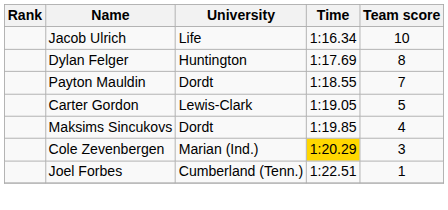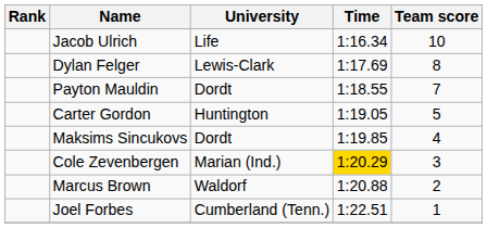 <table class="wikitable sortable" style="text-align:center">
 <tr>
 <th>Rank</th>
 <th>Name</th>
 <th>University</th>
 <th>Time</th>
 <th>Team score</th>
 </tr>
 <tr>
 <td></td>
 <td align=left>Jacob Ulrich</td>
 <td align="left">Life</td>
 <td>1:16.34</td>
 <td>10</td>
 </tr>
 <tr>
 <td></td>
 <td align=left>Dylan Felger</td>
-<td align="left">Huntington</td>
+<td align="left">Lewis-Clark</td>
 <td>1:17.69</td>
 <td>8</td>
 </tr>
 <tr>
 <td></td>
 <td align=left>Payton Mauldin</td>
 <td align="left">Dordt</td>
 <td>1:18.55</td>
 <td>7</td>
 </tr>
 <tr>
 <td></td>
 <td align=left>Carter Gordon</td>
-<td align="left">Lewis-Clark</td>
+<td align="left">Huntington</td>
 <td>1:19.05</td>
 <td>5</td>
 </tr>
 <tr>
 <td></td>
 <td align=left>Maksims Sincukovs</td>
 <td align="left">Dordt</td>
 <td>1:19.85</td>
 <td>4</td>
 </tr>
 <tr>
 <td></td>
 <td align=left>Cole Zevenbergen</td>
 <td align="left">Marian (Ind.)</td>
 <td style="background: gold;">1:20.29</td>
 <td>3</td>
 </tr>
 <tr>
 <td></td>
+<td align=left>Marcus Brown</td>
+<td align="left">Waldorf</td>
+<td>1:20.88</td>
+<td>2</td>
+</tr>
+<tr>
+<td></td>
 <td align="left">Joel Forbes</td>
 <td align="left">Cumberland (Tenn.)</td>
 <td>1:22.51</td>
 <td>1</td>
 </tr>
 <tr>
 </tr>
 </table>
